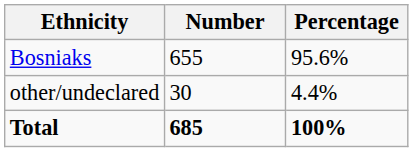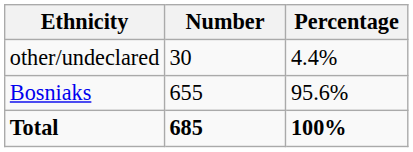 <table class="wikitable">
 <tr>
 <th width="100px">Ethnicity</th>
 <th width="80px">Number</th>
 <th width="80px">Percentage</th>
 </tr>
 <tr>
+<td>other/undeclared</td>
+<td>30</td>
+<td>4.4%</td>
+</tr>
+<tr>
 <td><a href='#'>Bosniaks</a></td>
 <td>655</td>
 <td>95.6%</td>
-</tr>
-<tr>
-<td>other/undeclared</td>
-<td>30</td>
-<td>4.4%</td>
 </tr>
 <tr>
 <td><strong>Total</strong></td>
 <td><strong>685</strong></td>
 <td><strong>100%</strong></td>
 </tr>
 </table>
